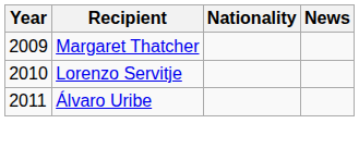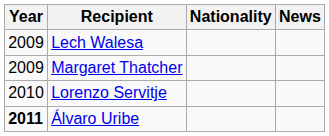 <table class="wikitable">
 <tr>
 <th>Year</th>
 <th>Recipient</th>
 <th>Nationality</th>
 <th>News</th>
+</tr>
+<tr>
+<td>2009</td>
+<td><a href='#'>Lech Walesa</a></td>
+<td></td>
+<td></td>
 </tr>
 <tr>
 <td>2009</td>
 <td><a href='#'>Margaret Thatcher</a></td>
 <td></td>
 <td></td>
 </tr>
 <tr>
 <td>2010</td>
 <td><a href='#'>Lorenzo Servitje</a></td>
 <td></td>
 <td></td>
 </tr>
 <tr>
-<td>2011</td>
+<td><strong>2011</strong></td>
 <td><a href='#'>Álvaro Uribe</a></td>
 <td></td>
 <td></td>
 </tr>
 </table>
